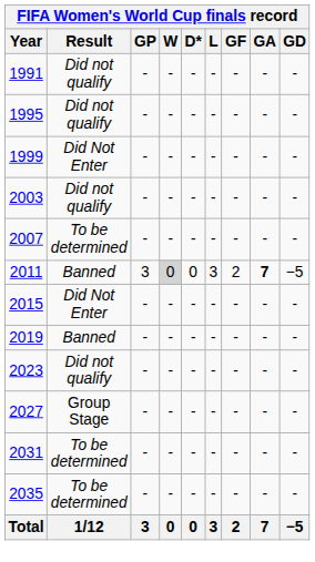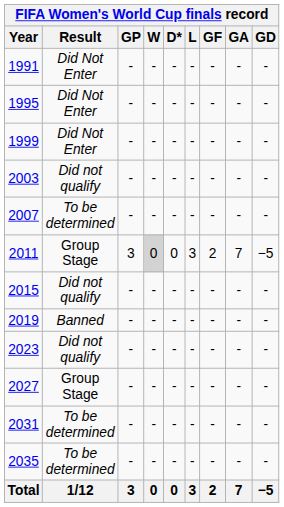 <table class="wikitable" style="text-align: center; width:50%;">
 <tr>
 <th colspan=9><a href='#'>FIFA Women's World Cup finals</a> record</th>
 </tr>
 <tr>
 <th>Year</th>
 <th>Result</th>
 <th>GP</th>
 <th>W</th>
 <th>D*</th>
 <th>L</th>
 <th>GF</th>
 <th>GA</th>
 <th>GD</th>
 </tr>
 <tr>
 <td> <a href='#'>1991</a></td>
-<td><em> Did not qualify </em></td>
+<td><em>Did Not Enter</em></td>
 <td>-</td>
 <td>-</td>
 <td>-</td>
 <td>-</td>
 <td>-</td>
 <td>-</td>
 <td>-</td>
 </tr>
 <tr>
 <td> <a href='#'>1995</a></td>
-<td><em>Did not qualify</em></td>
+<td><em>Did Not Enter</em></td>
 <td>-</td>
 <td>-</td>
 <td>-</td>
 <td>-</td>
 <td>-</td>
 <td>-</td>
 <td>-</td>
 </tr>
 <tr>
 <td> <a href='#'>1999</a></td>
 <td><em>Did Not Enter</em></td>
 <td>-</td>
 <td>-</td>
 <td>-</td>
 <td>-</td>
 <td>-</td>
 <td>-</td>
 <td>-</td>
 </tr>
 <tr>
 <td> <a href='#'>2003</a></td>
 <td><em>Did not qualify</em></td>
 <td>-</td>
 <td>-</td>
 <td>-</td>
 <td>-</td>
 <td>-</td>
 <td>-</td>
 <td>-</td>
 </tr>
 <tr>
 <td> <a href='#'>2007</a></td>
 <td><em> To be determined </em></td>
 <td>-</td>
 <td>-</td>
 <td>-</td>
 <td>-</td>
 <td>-</td>
 <td>-</td>
 <td>-</td>
 </tr>
 <tr>
 <td> <a href='#'>2011</a></td>
-<td><em>Banned</em></td>
+<td>Group Stage</td>
 <td>3</td>
 <td style="background: lightgrey;">0</td>
 <td>0</td>
 <td>3</td>
 <td>2</td>
-<td><strong>7</strong></td>
+<td>7</td>
 <td>−5</td>
 </tr>
 <tr>
 <td> <a href='#'>2015</a></td>
-<td><em>Did Not Enter</em></td>
+<td><em>Did not qualify</em></td>
 <td>-</td>
 <td>-</td>
 <td>-</td>
 <td>-</td>
 <td>-</td>
 <td>-</td>
 <td>-</td>
 </tr>
 <tr>
 <td> <a href='#'>2019</a></td>
 <td><em>Banned</em></td>
 <td>-</td>
 <td>-</td>
 <td>-</td>
 <td>-</td>
 <td>-</td>
 <td>-</td>
 <td>-</td>
 </tr>
 <tr>
 <td> <a href='#'>2023</a></td>
 <td><em> Did not qualify </em></td>
 <td>-</td>
 <td>-</td>
 <td>-</td>
 <td>-</td>
 <td>-</td>
 <td>-</td>
 <td>-</td>
 </tr>
 <tr>
 <td> <a href='#'>2027</a></td>
 <td>Group Stage</td>
 <td>-</td>
 <td>-</td>
 <td>-</td>
 <td>-</td>
 <td>-</td>
 <td>-</td>
 <td>-</td>
 </tr>
 <tr>
 <td> <a href='#'>2031</a></td>
 <td><em> To be determined </em></td>
 <td>-</td>
 <td>-</td>
 <td>-</td>
 <td>-</td>
 <td>-</td>
 <td>-</td>
 <td>-</td>
 </tr>
 <tr>
 <td> <a href='#'>2035</a></td>
 <td><em> To be determined </em></td>
 <td>-</td>
 <td>-</td>
 <td>-</td>
 <td>-</td>
 <td>-</td>
 <td>-</td>
 <td>-</td>
 </tr>
 <tr>
 <th>Total</th>
 <th>1/12</th>
 <th>3</th>
 <th>0</th>
 <th>0</th>
 <th>3</th>
 <th>2</th>
 <th>7</th>
 <th>−5</th>
 </tr>
 </table>
